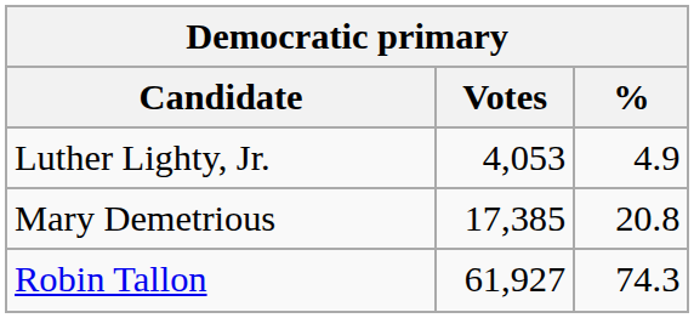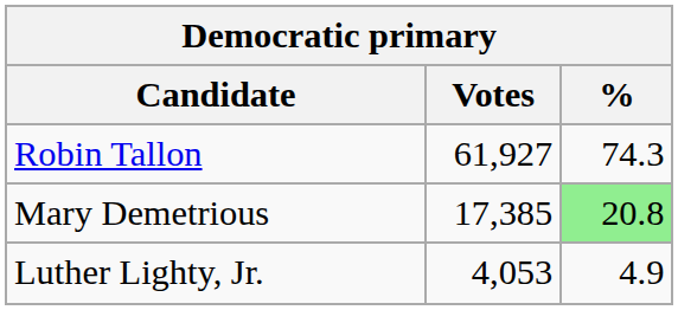 <table class="wikitable" align="left" style="margin: 1em 1em 1em 0; font-size: 95%;">
 <tr>
 <th colspan="3">Democratic primary</th>
 </tr>
 <tr>
 <th colspan="1" style="width: 170px">Candidate</th>
 <th style="width: 50px">Votes</th>
 <th style="width: 40px">%</th>
 </tr>
 <tr>
 </tr>
 <tr>
+<td><a href='#'>Robin Tallon</a></td>
+<td align="right">61,927</td>
+<td align="right">74.3</td>
+</tr>
+<tr>
+<td>Mary Demetrious</td>
+<td align="right">17,385</td>
+<td align="right" style="background: lightgreen;">20.8</td>
+</tr>
+<tr>
 <td>Luther Lighty, Jr.</td>
 <td align="right">4,053</td>
 <td align="right">4.9</td>
 </tr>
 <tr>
-<td>Mary Demetrious</td>
-<td align="right">17,385</td>
-<td align="right">20.8</td>
-</tr>
-<tr>
-<td><a href='#'>Robin Tallon</a></td>
-<td align="right">61,927</td>
-<td align="right">74.3</td>
-</tr>
-<tr>
 </tr>
 </table>
